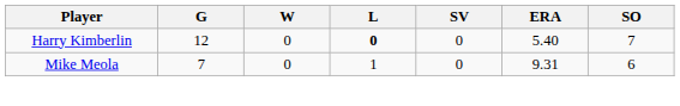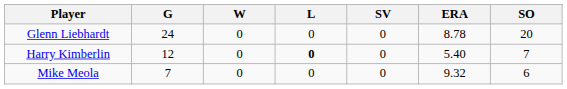 <table class="wikitable sortable">
 <tr>
 <th bgcolor="#DDDDFF" width="16%">Player</th>
 <th bgcolor="#DDDDFF" width="9%">G</th>
 <th bgcolor="#DDDDFF" width="9%">W</th>
 <th bgcolor="#DDDDFF" width="9%">L</th>
 <th bgcolor="#DDDDFF" width="9%">SV</th>
 <th bgcolor="#DDDDFF" width="9%">ERA</th>
 <th bgcolor="#DDDDFF" width="9%">SO</th>
+</tr>
+<tr align="center">
+<td><a href='#'>Glenn Liebhardt</a></td>
+<td>24</td>
+<td>0</td>
+<td>0</td>
+<td>0</td>
+<td>8.78</td>
+<td>20</td>
 </tr>
 <tr align=center>
 <td><a href='#'>Harry Kimberlin</a></td>
 <td>12</td>
 <td>0</td>
 <td><strong>0</strong></td>
 <td>0</td>
 <td>5.40</td>
 <td>7</td>
 </tr>
 <tr align=center>
 <td><a href='#'>Mike Meola</a></td>
 <td>7</td>
 <td>0</td>
-<td>1</td>
 <td>0</td>
-<td>9.31</td>
+<td>0</td>
+<td>9.32</td>
 <td>6</td>
 </tr>
 </table>
